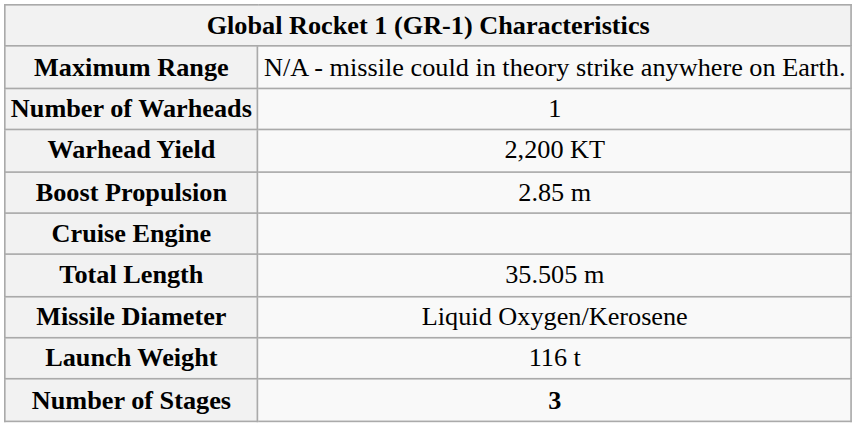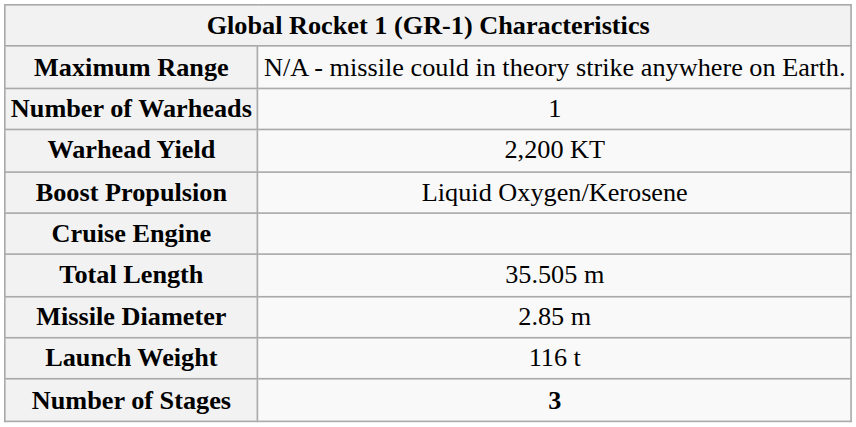 <table class="wikitable" style="text-align: center">
 <tr>
 <th colspan=2>Global Rocket 1 (GR-1) Characteristics  </th>
 </tr>
 <tr>
 <th>Maximum Range</th>
 <td>N/A - missile could in theory strike anywhere on Earth.</td>
 </tr>
 <tr>
 <th>Number of Warheads</th>
 <td>1</td>
 </tr>
 <tr>
 <th>Warhead Yield</th>
 <td>2,200 KT</td>
 </tr>
 <tr>
 <th>Boost Propulsion</th>
-<td>2.85 m</td>
+<td>Liquid Oxygen/Kerosene</td>
 </tr>
 <tr>
 <th>Cruise Engine</th>
 <td></td>
 </tr>
 <tr>
 <th>Total Length</th>
 <td>35.505 m</td>
 </tr>
 <tr>
 <th>Missile Diameter</th>
-<td>Liquid Oxygen/Kerosene</td>
+<td>2.85 m</td>
 </tr>
 <tr>
 <th>Launch Weight</th>
 <td>116 t</td>
 </tr>
 <tr>
 <th>Number of Stages</th>
 <td><strong>3</strong></td>
 </tr>
 </table>
